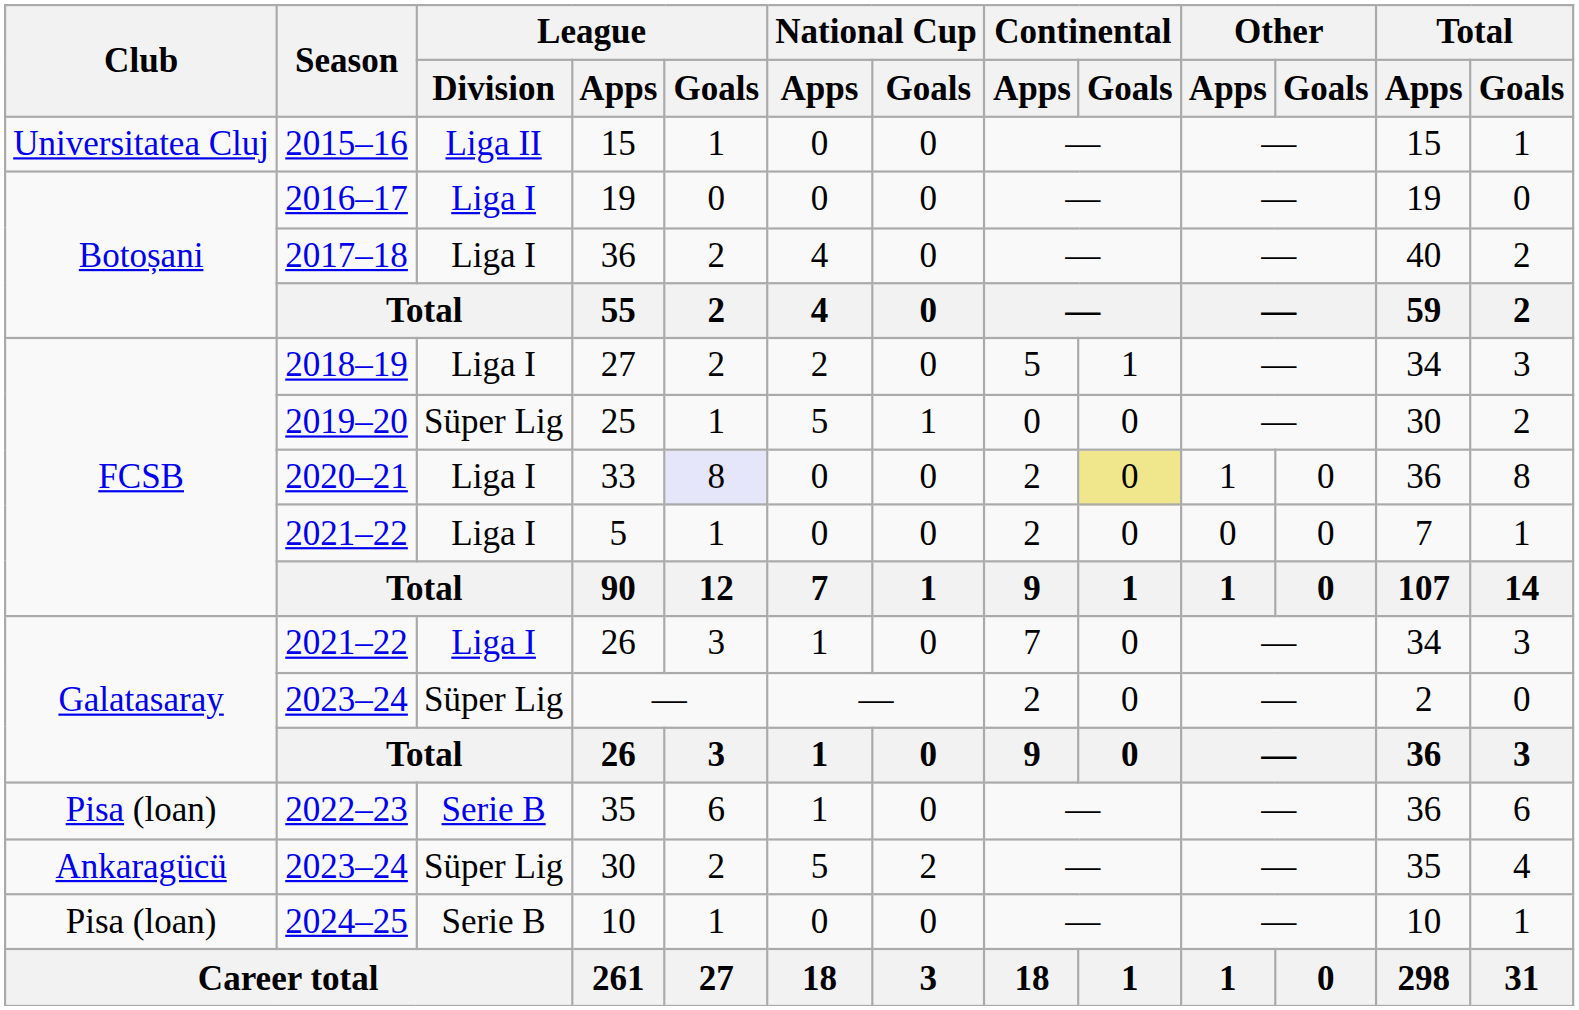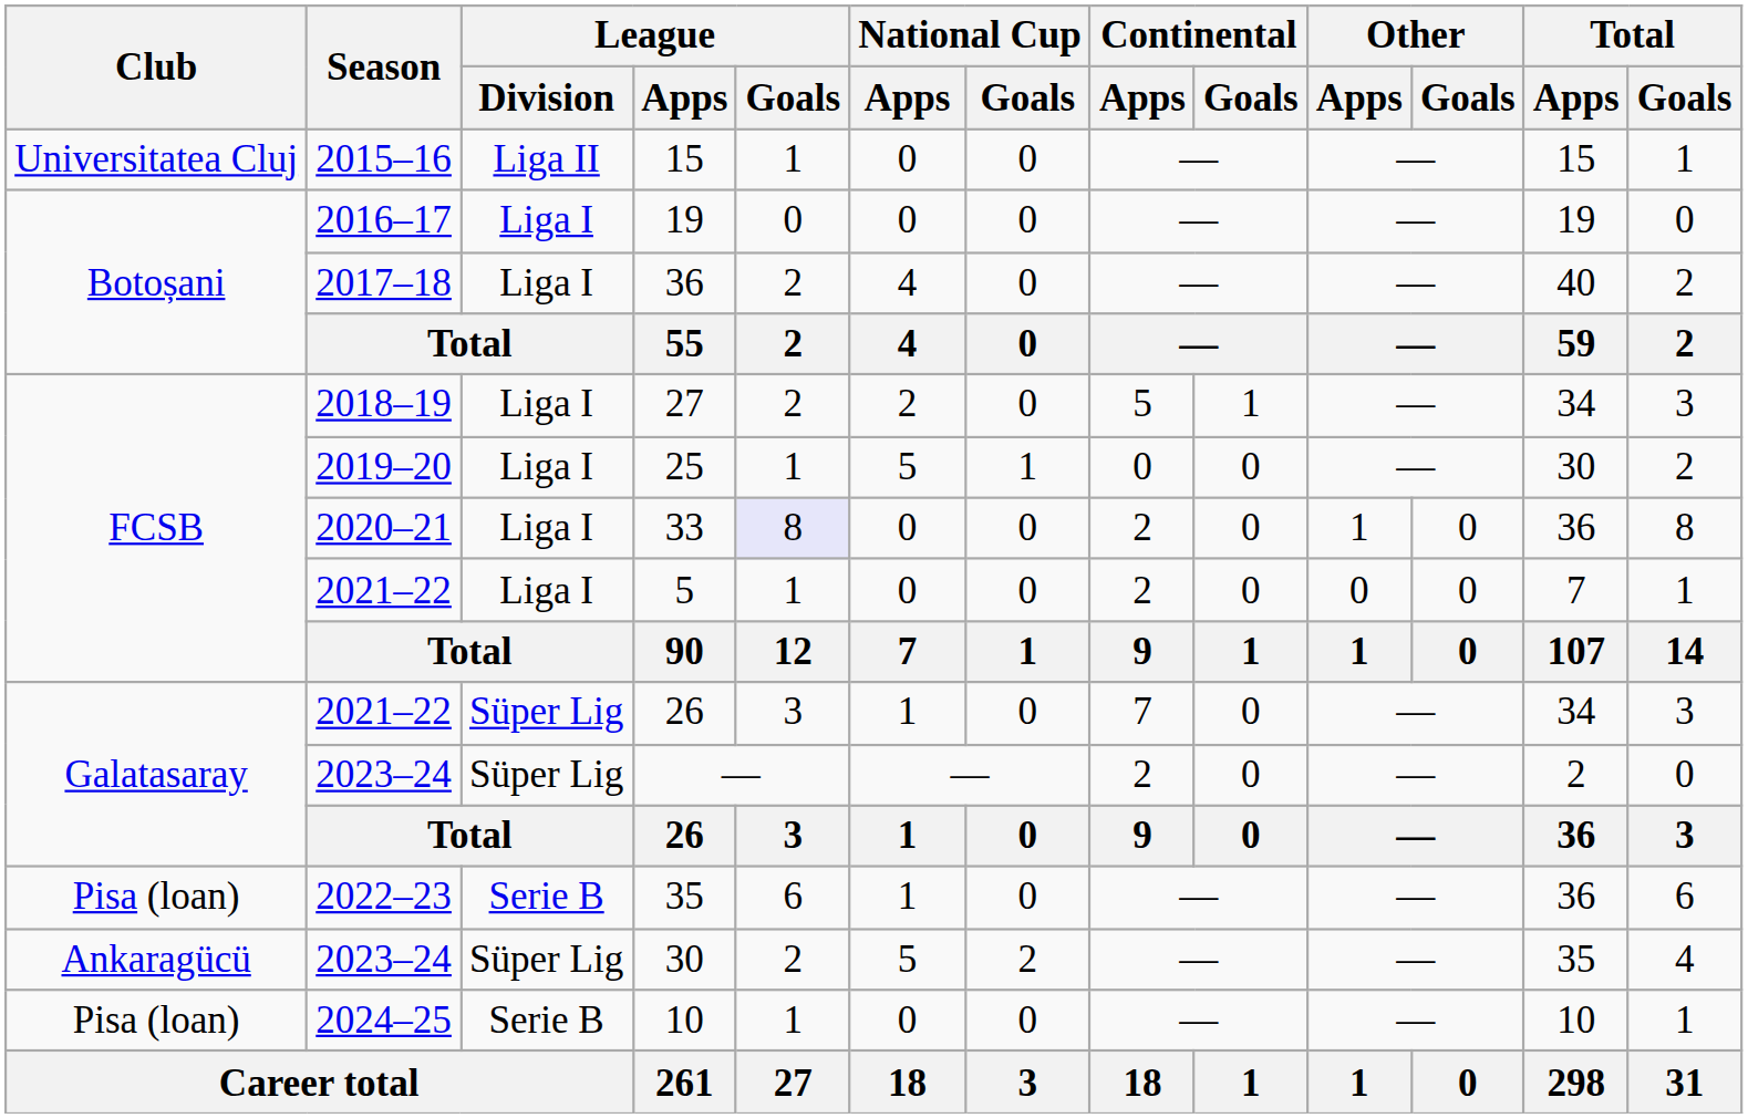 <table class="wikitable" style="text-align:center">
 <tr>
 <th rowspan="2">Club</th>
 <th rowspan="2">Season</th>
 <th colspan="3">League</th>
 <th colspan="2">National Cup</th>
 <th colspan="2">Continental</th>
 <th colspan="2">Other</th>
 <th colspan="3">Total</th>
 </tr>
 <tr>
 <th>Division</th>
 <th>Apps</th>
 <th>Goals</th>
 <th>Apps</th>
 <th>Goals</th>
 <th>Apps</th>
 <th>Goals</th>
 <th>Apps</th>
 <th>Goals</th>
 <th>Apps</th>
 <th>Goals</th>
 </tr>
 <tr>
 <td rowspan="1"><a href='#'>Universitatea Cluj</a></td>
 <td><a href='#'>2015–16</a></td>
 <td><a href='#'>Liga II</a></td>
 <td>15</td>
 <td>1</td>
 <td>0</td>
 <td>0</td>
 <td rowspan=1 colspan="2">—</td>
 <td rowspan=1 colspan="2">—</td>
 <td>15</td>
 <td>1</td>
 </tr>
 <tr>
 <td rowspan="3"><a href='#'>Botoșani</a></td>
 <td><a href='#'>2016–17</a></td>
 <td><a href='#'>Liga I</a></td>
 <td>19</td>
 <td>0</td>
 <td>0</td>
 <td>0</td>
 <td rowspan=1 colspan="2">—</td>
 <td rowspan=1 colspan="2">—</td>
 <td>19</td>
 <td>0</td>
 </tr>
 <tr>
 <td><a href='#'>2017–18</a></td>
 <td>Liga I</td>
 <td>36</td>
 <td>2</td>
 <td>4</td>
 <td>0</td>
 <td rowspan=1 colspan="2">—</td>
 <td rowspan=1 colspan="2">—</td>
 <td>40</td>
 <td>2</td>
 </tr>
 <tr>
 <th colspan="2">Total</th>
 <th>55</th>
 <th>2</th>
 <th>4</th>
 <th>0</th>
 <th colspan="2">—</th>
 <th colspan="2">—</th>
 <th>59</th>
 <th>2</th>
 </tr>
 <tr>
 <td rowspan="5"><a href='#'>FCSB</a></td>
 <td><a href='#'>2018–19</a></td>
 <td>Liga I</td>
 <td>27</td>
 <td>2</td>
 <td>2</td>
 <td>0</td>
 <td>5</td>
 <td>1</td>
 <td colspan="2" rowspan="1">—</td>
 <td>34</td>
 <td>3</td>
 </tr>
 <tr>
 <td><a href='#'>2019–20</a></td>
-<td>Süper Lig</td>
+<td>Liga I</td>
 <td>25</td>
 <td>1</td>
 <td>5</td>
 <td>1</td>
 <td>0</td>
 <td>0</td>
 <td colspan="2">—</td>
 <td>30</td>
 <td>2</td>
 </tr>
 <tr>
 <td><a href='#'>2020–21</a></td>
 <td>Liga I</td>
 <td>33</td>
 <td style="background: lavender;">8</td>
 <td>0</td>
 <td>0</td>
 <td>2</td>
-<td style="background: khaki;">0</td>
+<td>0</td>
 <td>1</td>
 <td>0</td>
 <td>36</td>
 <td>8</td>
 </tr>
 <tr>
 <td><a href='#'>2021–22</a></td>
 <td>Liga I</td>
 <td>5</td>
 <td>1</td>
 <td>0</td>
 <td>0</td>
 <td>2</td>
 <td>0</td>
 <td>0</td>
 <td>0</td>
 <td>7</td>
 <td>1</td>
 </tr>
 <tr>
 <th colspan="2">Total</th>
 <th>90</th>
 <th>12</th>
 <th>7</th>
 <th>1</th>
 <th>9</th>
 <th>1</th>
 <th>1</th>
 <th>0</th>
 <th>107</th>
 <th>14</th>
 </tr>
 <tr>
 <td rowspan="3"><a href='#'>Galatasaray</a></td>
 <td><a href='#'>2021–22</a></td>
-<td><a href='#'>Liga I</a></td>
+<td><a href='#'>Süper Lig</a></td>
 <td>26</td>
 <td>3</td>
 <td>1</td>
 <td>0</td>
 <td>7</td>
 <td>0</td>
 <td colspan="2" rowspan="1">—</td>
 <td>34</td>
 <td>3</td>
 </tr>
 <tr>
 <td><a href='#'>2023–24</a></td>
 <td>Süper Lig</td>
 <td colspan="2" rowspan="1">—</td>
 <td colspan="2" rowspan="1">—</td>
 <td>2</td>
 <td>0</td>
 <td colspan="2" rowspan="1">—</td>
 <td>2</td>
 <td>0</td>
 </tr>
 <tr>
 <th colspan="2">Total</th>
 <th>26</th>
 <th>3</th>
 <th>1</th>
 <th>0</th>
 <th>9</th>
 <th>0</th>
 <th colspan="2" rowspan="1">—</th>
 <th>36</th>
 <th>3</th>
 </tr>
 <tr>
 <td rowspan="1"><a href='#'>Pisa</a> (loan)</td>
 <td><a href='#'>2022–23</a></td>
 <td><a href='#'>Serie B</a></td>
 <td>35</td>
 <td>6</td>
 <td>1</td>
 <td>0</td>
 <td colspan="2" rowspan="1">—</td>
 <td colspan="2" rowspan="1">—</td>
 <td>36</td>
 <td>6</td>
 </tr>
 <tr>
 <td><a href='#'>Ankaragücü</a></td>
 <td><a href='#'>2023–24</a></td>
 <td>Süper Lig</td>
 <td>30</td>
 <td>2</td>
 <td>5</td>
 <td>2</td>
 <td colspan="2" rowspan="1">—</td>
 <td colspan="2" rowspan="1">—</td>
 <td>35</td>
 <td>4</td>
 </tr>
 <tr>
 <td rowspan="1">Pisa (loan)</td>
 <td><a href='#'>2024–25</a></td>
 <td>Serie B</td>
 <td>10</td>
 <td>1</td>
 <td>0</td>
 <td>0</td>
 <td colspan="2" rowspan="1">—</td>
 <td colspan="2" rowspan="1">—</td>
 <td>10</td>
 <td>1</td>
 </tr>
 <tr>
 <th colspan="3">Career total</th>
 <th>261</th>
 <th>27</th>
 <th>18</th>
 <th>3</th>
 <th>18</th>
 <th>1</th>
 <th>1</th>
 <th>0</th>
 <th>298</th>
 <th>31</th>
 </tr>
 </table>
